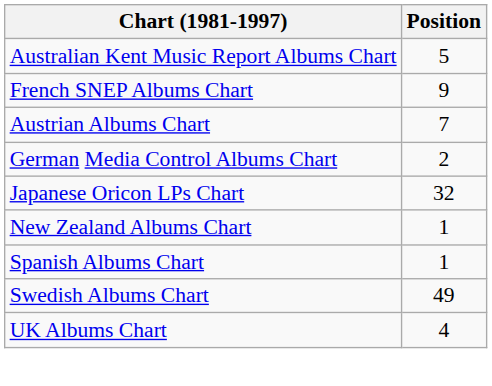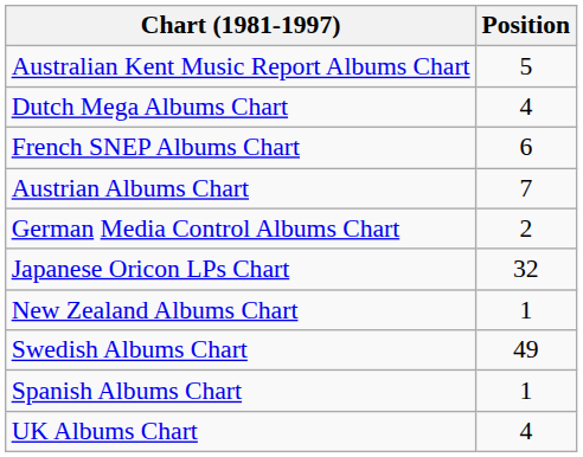 <table class="wikitable sortable" style="text-align:center;">
 <tr>
 <th>Chart (1981-1997)</th>
 <th>Position</th>
 </tr>
 <tr>
 <td align="left"><a href='#'>Australian Kent Music Report Albums Chart</a></td>
 <td>5</td>
 </tr>
 <tr>
+<td align="left"><a href='#'>Dutch Mega Albums Chart</a></td>
+<td>4</td>
+</tr>
+<tr>
 <td align="left"><a href='#'>French SNEP Albums Chart</a></td>
-<td>9</td>
+<td>6</td>
 </tr>
 <tr>
 <td align="left"><a href='#'>Austrian Albums Chart</a></td>
 <td>7</td>
 </tr>
 <tr>
 <td align="left"><a href='#'>German</a> <a href='#'>Media Control Albums Chart</a></td>
 <td>2</td>
 </tr>
 <tr>
 <td align="left"><a href='#'>Japanese Oricon LPs Chart</a></td>
 <td>32</td>
 </tr>
 <tr>
 <td align="left"><a href='#'>New Zealand Albums Chart</a></td>
 <td>1</td>
 </tr>
 <tr>
+<td align="left"><a href='#'>Swedish Albums Chart</a></td>
+<td>49</td>
+</tr>
+<tr>
 <td align="left"><a href='#'>Spanish Albums Chart</a></td>
 <td>1</td>
-</tr>
-<tr>
-<td align="left"><a href='#'>Swedish Albums Chart</a></td>
-<td>49</td>
 </tr>
 <tr>
 <td align="left"><a href='#'>UK Albums Chart</a></td>
 <td>4</td>
 </tr>
 </table>
